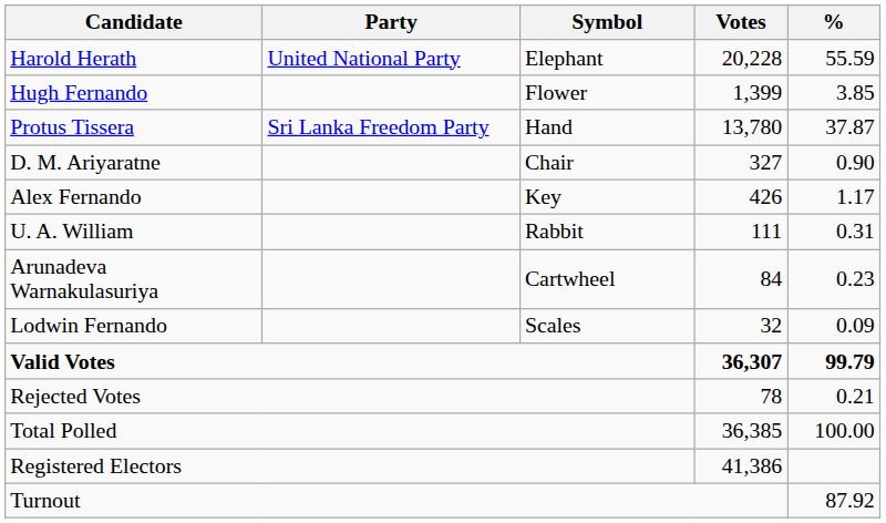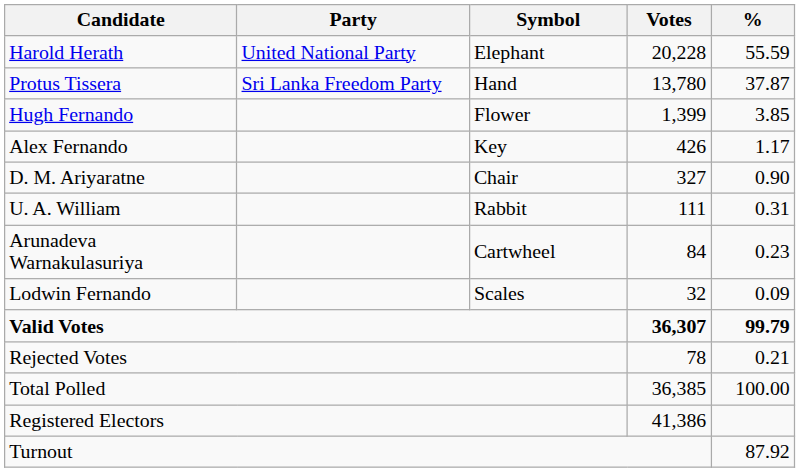 <table class="wikitable" border="1" style="text-align:right;">
 <tr>
 <th align=left width="180">Candidate</th>
 <th align=left width="180">Party</th>
 <th align=left width="120">Symbol</th>
 <th align=left width="60">Votes</th>
 <th align=left width="60">%</th>
 </tr>
 <tr>
 <td align=left><a href='#'>Harold Herath</a></td>
 <td align=left><a href='#'>United National Party</a></td>
 <td align=left>Elephant</td>
 <td>20,228</td>
 <td>55.59</td>
 </tr>
 <tr>
+<td align=left><a href='#'>Protus Tissera</a></td>
+<td align=left><a href='#'>Sri Lanka Freedom Party</a></td>
+<td align=left>Hand</td>
+<td>13,780</td>
+<td>37.87</td>
+</tr>
+<tr>
 <td align=left><a href='#'>Hugh Fernando</a></td>
 <td align=left></td>
 <td align=left>Flower</td>
 <td>1,399</td>
 <td>3.85</td>
 </tr>
 <tr>
-<td align=left><a href='#'>Protus Tissera</a></td>
-<td align=left><a href='#'>Sri Lanka Freedom Party</a></td>
-<td align=left>Hand</td>
-<td>13,780</td>
-<td>37.87</td>
+<td align=left>Alex Fernando</td>
+<td align=left></td>
+<td align=left>Key</td>
+<td>426</td>
+<td>1.17</td>
 </tr>
 <tr>
 <td align=left>D. M. Ariyaratne</td>
 <td align=left></td>
 <td align=left>Chair</td>
 <td>327</td>
 <td>0.90</td>
-</tr>
-<tr>
-<td align=left>Alex Fernando</td>
-<td align=left></td>
-<td align=left>Key</td>
-<td>426</td>
-<td>1.17</td>
 </tr>
 <tr>
 <td align=left>U. A. William</td>
 <td align=left></td>
 <td align=left>Rabbit</td>
 <td>111</td>
 <td>0.31</td>
 </tr>
 <tr>
 <td align=left>Arunadeva Warnakulasuriya</td>
 <td align=left></td>
 <td align=left>Cartwheel</td>
 <td>84</td>
 <td>0.23</td>
 </tr>
 <tr>
 <td align=left>Lodwin Fernando</td>
 <td align=left></td>
 <td align=left>Scales</td>
 <td>32</td>
 <td>0.09</td>
 </tr>
 <tr>
 <td align=left colspan=3><strong>Valid Votes</strong></td>
 <td><strong>36,307</strong></td>
 <td><strong>99.79</strong></td>
 </tr>
 <tr>
 <td align=left colspan=3>Rejected Votes</td>
 <td>78</td>
 <td>0.21</td>
 </tr>
 <tr>
 <td align=left colspan=3>Total Polled</td>
 <td>36,385</td>
 <td>100.00</td>
 </tr>
 <tr>
 <td align=left colspan=3>Registered Electors</td>
 <td>41,386</td>
 <td></td>
 </tr>
 <tr>
 <td align=left colspan=4>Turnout</td>
 <td>87.92</td>
 </tr>
 </table>
